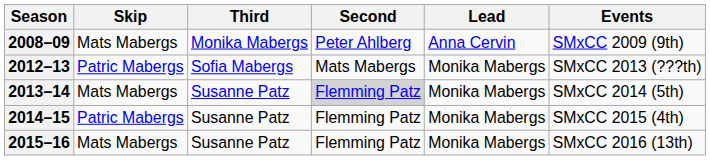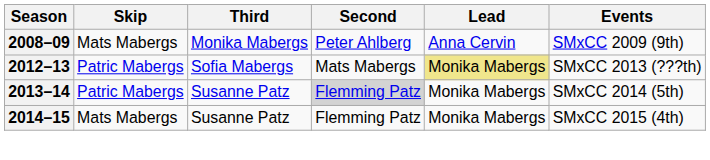 <table class="wikitable">
 <tr>
 <th scope="col">Season</th>
 <th scope="col">Skip</th>
 <th scope="col">Third</th>
 <th scope="col">Second</th>
 <th scope="col">Lead</th>
 <th scope="col">Events</th>
 </tr>
 <tr>
 <th scope="row">2008–09</th>
 <td>Mats Mabergs</td>
 <td><a href='#'>Monika Mabergs</a></td>
 <td><a href='#'>Peter Ahlberg</a></td>
 <td><a href='#'>Anna Cervin</a></td>
 <td><a href='#'>SMxCC</a> 2009 (9th)</td>
 </tr>
 <tr>
 <th scope="row">2012–13</th>
 <td><a href='#'>Patric Mabergs</a></td>
 <td><a href='#'>Sofia Mabergs</a></td>
 <td>Mats Mabergs</td>
-<td>Monika Mabergs</td>
+<td style="background: khaki;">Monika Mabergs</td>
 <td>SMxCC 2013 (???th)</td>
 </tr>
 <tr>
 <th scope="row">2013–14</th>
-<td>Mats Mabergs</td>
+<td><a href='#'>Patric Mabergs</a></td>
 <td><a href='#'>Susanne Patz</a></td>
 <td style="background: lightgrey;"><a href='#'>Flemming Patz</a></td>
 <td>Monika Mabergs</td>
 <td>SMxCC 2014 (5th)</td>
 </tr>
 <tr>
 <th scope="row">2014–15</th>
-<td><a href='#'>Patric Mabergs</a></td>
+<td>Mats Mabergs</td>
 <td>Susanne Patz</td>
 <td>Flemming Patz</td>
 <td>Monika Mabergs</td>
 <td>SMxCC 2015 (4th)</td>
 </tr>
-<tr>
-<th scope="row">2015–16</th>
-<td>Mats Mabergs</td>
-<td>Susanne Patz</td>
-<td>Flemming Patz</td>
-<td>Monika Mabergs</td>
-<td>SMxCC 2016 (13th)</td>
-</tr>
 </table>
